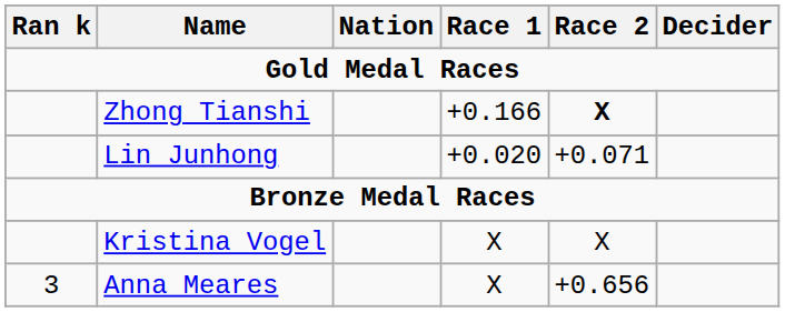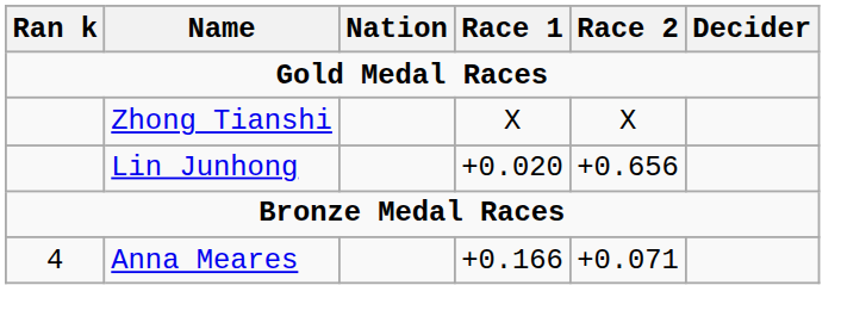 <table class="wikitable" style="text-align:center">
 <tr>
 <th>Ran k</th>
 <th>Name</th>
 <th>Nation</th>
 <th>Race 1</th>
 <th>Race 2</th>
 <th>Decider</th>
 </tr>
 <tr>
 <td colspan=6><strong>Gold Medal Races</strong></td>
 </tr>
 <tr>
 <td></td>
 <td align=left><a href='#'>Zhong Tianshi</a></td>
 <td align=left></td>
-<td>+0.166</td>
-<td><strong>X</strong></td>
+<td>X</td>
+<td>X</td>
 <td></td>
 </tr>
 <tr>
 <td></td>
 <td align=left><a href='#'>Lin Junhong</a></td>
 <td align=left></td>
 <td>+0.020</td>
-<td>+0.071</td>
+<td>+0.656</td>
 <td></td>
 </tr>
 <tr>
 <td colspan=6><strong>Bronze Medal Races</strong></td>
 </tr>
 <tr>
-<td></td>
-<td align=left><a href='#'>Kristina Vogel</a></td>
-<td align=left></td>
-<td>X</td>
-<td>X</td>
-<td></td>
-</tr>
-<tr>
-<td>3</td>
+<td>4</td>
 <td align=left><a href='#'>Anna Meares</a></td>
 <td align=left></td>
-<td>X</td>
-<td>+0.656</td>
+<td>+0.166</td>
+<td>+0.071</td>
 <td></td>
 </tr>
 </table>
